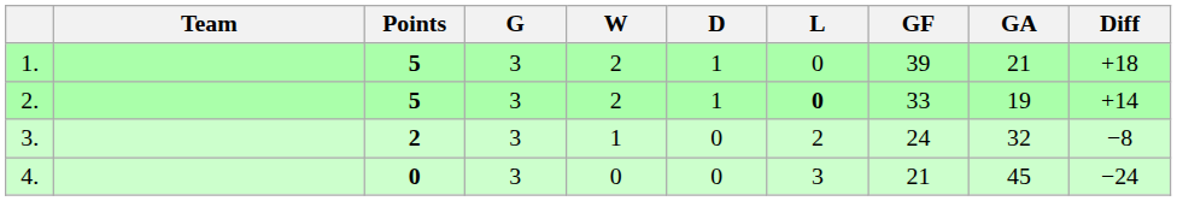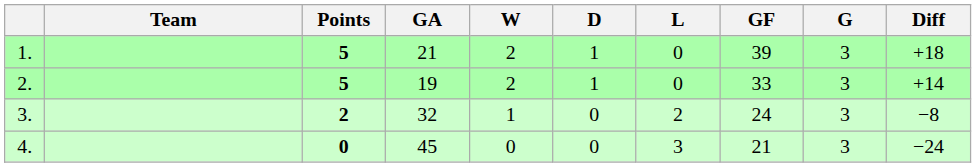 <table class=wikitable style="text-align:center">
 <tr bgcolor="#DCDCDC">
 <th width="25"></th>
 <th width="200">Team</th>
 <th width="60">Points</th>
-<th width="60">G</th>
+<th width="60">GA</th>
 <th width="60">W</th>
 <th width="60">D</th>
 <th width="60">L</th>
 <th width="60">GF</th>
-<th width="60">GA</th>
+<th width="60">G</th>
 <th width="60">Diff</th>
 </tr>
 <tr bgcolor=#AAFFAA>
 <td>1.</td>
 <td align=left></td>
 <td><strong>5</strong></td>
-<td>3</td>
+<td>21</td>
 <td>2</td>
 <td>1</td>
 <td>0</td>
 <td>39</td>
-<td>21</td>
+<td>3</td>
 <td>+18</td>
 </tr>
 <tr bgcolor=#AAFFAA>
 <td>2.</td>
 <td align=left></td>
 <td><strong>5</strong></td>
-<td>3</td>
+<td>19</td>
 <td>2</td>
 <td>1</td>
-<td><strong>0</strong></td>
+<td>0</td>
 <td>33</td>
-<td>19</td>
+<td>3</td>
 <td>+14</td>
 </tr>
 <tr bgcolor=#CCFFCC>
 <td>3.</td>
 <td align=left></td>
 <td><strong>2</strong></td>
-<td>3</td>
+<td>32</td>
 <td>1</td>
 <td>0</td>
 <td>2</td>
 <td>24</td>
-<td>32</td>
+<td>3</td>
 <td>−8</td>
 </tr>
 <tr bgcolor=#CCFFCC>
 <td>4.</td>
 <td align=left></td>
 <td><strong>0</strong></td>
-<td>3</td>
+<td>45</td>
 <td>0</td>
 <td>0</td>
 <td>3</td>
 <td>21</td>
-<td>45</td>
+<td>3</td>
 <td>−24</td>
 </tr>
 </table>
